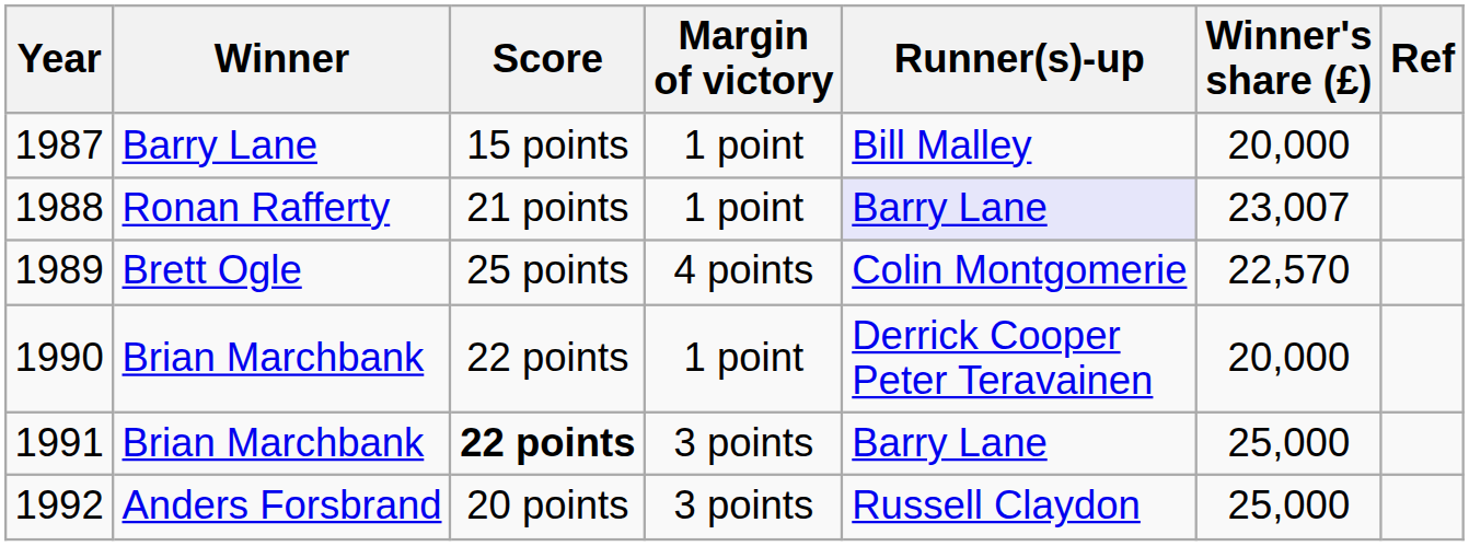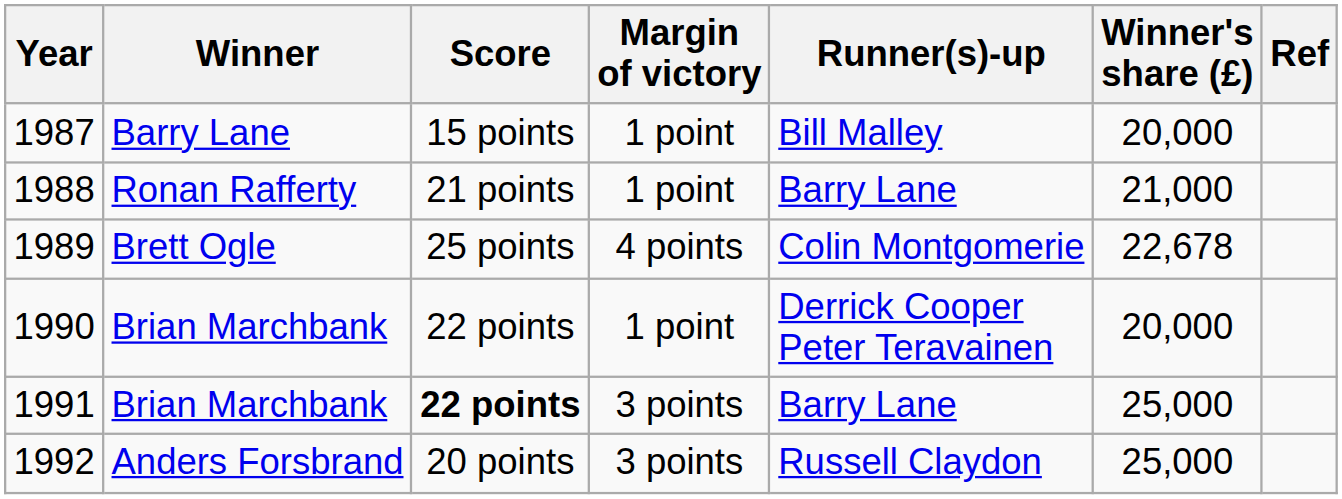 <table class="wikitable">
 <tr>
 <th>Year</th>
 <th>Winner</th>
 <th>Score</th>
 <th>Margin<br>of victory</th>
 <th>Runner(s)-up</th>
 <th>Winner's<br>share (£)</th>
 <th>Ref</th>
 </tr>
 <tr>
 <td>1987</td>
 <td> <a href='#'>Barry Lane</a></td>
 <td align=center>15 points</td>
 <td align=center>1 point</td>
 <td> <a href='#'>Bill Malley</a></td>
 <td align=center>20,000</td>
 <td></td>
 </tr>
 <tr>
 <td>1988</td>
 <td> <a href='#'>Ronan Rafferty</a></td>
 <td align=center>21 points</td>
 <td align=center>1 point</td>
-<td style="background: lavender;"> <a href='#'>Barry Lane</a></td>
-<td align=center>23,007</td>
+<td> <a href='#'>Barry Lane</a></td>
+<td align=center>21,000</td>
 <td></td>
 </tr>
 <tr>
 <td>1989</td>
 <td> <a href='#'>Brett Ogle</a></td>
 <td align=center>25 points</td>
 <td align=center>4 points</td>
 <td> <a href='#'>Colin Montgomerie</a></td>
-<td align=center>22,570</td>
+<td align=center>22,678</td>
 <td></td>
 </tr>
 <tr>
 <td>1990</td>
 <td> <a href='#'>Brian Marchbank</a></td>
 <td align=center>22 points</td>
 <td align=center>1 point</td>
 <td> <a href='#'>Derrick Cooper</a><br> <a href='#'>Peter Teravainen</a></td>
 <td align=center>20,000</td>
 <td></td>
 </tr>
 <tr>
 <td>1991</td>
 <td> <a href='#'>Brian Marchbank</a></td>
 <td align=center><strong>22 points</strong></td>
 <td align=center>3 points</td>
 <td> <a href='#'>Barry Lane</a></td>
 <td align=center>25,000</td>
 <td></td>
 </tr>
 <tr>
 <td>1992</td>
 <td> <a href='#'>Anders Forsbrand</a></td>
 <td align=center>20 points</td>
 <td align=center>3 points</td>
 <td> <a href='#'>Russell Claydon</a></td>
 <td align=center>25,000</td>
 <td></td>
 </tr>
 </table>
